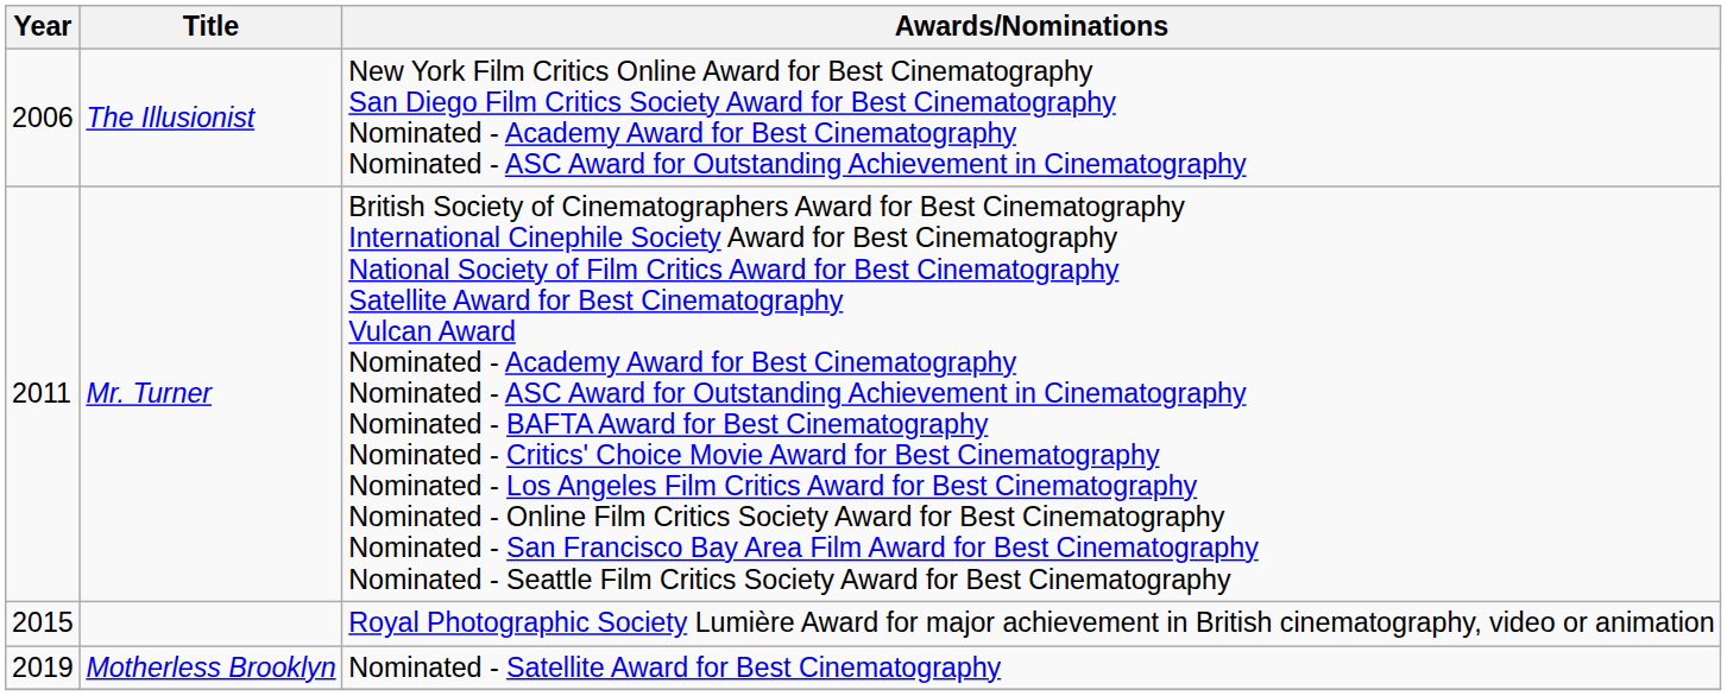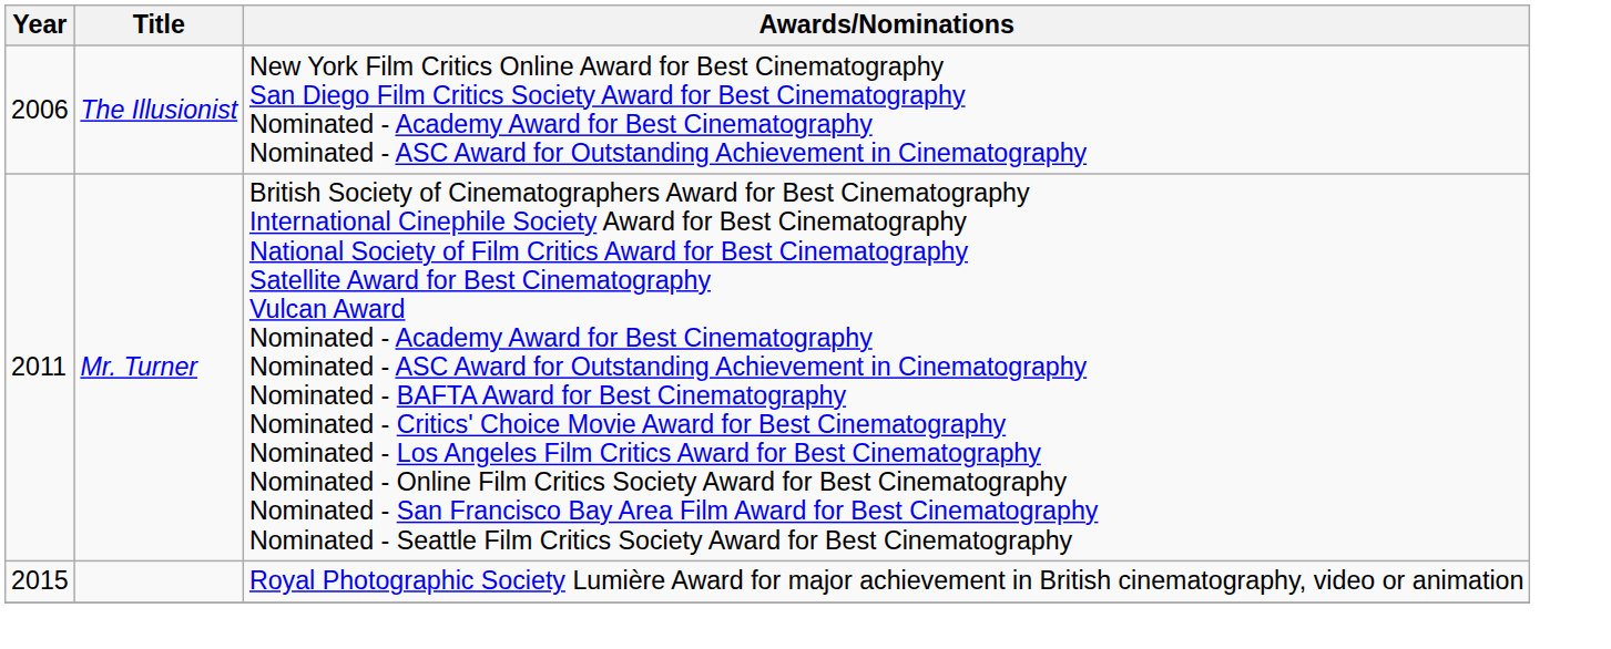 <table class="wikitable">
 <tr>
 <th>Year</th>
 <th>Title</th>
 <th>Awards/Nominations</th>
 </tr>
 <tr>
 <td>2006</td>
 <td><em><a href='#'>The Illusionist</a></em></td>
 <td>New York Film Critics Online Award for Best Cinematography <br><a href='#'>San Diego Film Critics Society Award for Best Cinematography</a><br>Nominated - <a href='#'>Academy Award for Best Cinematography</a><br>Nominated - <a href='#'>ASC Award for Outstanding Achievement in Cinematography</a></td>
 </tr>
 <tr>
 <td>2011</td>
 <td><em><a href='#'>Mr. Turner</a></em></td>
 <td>British Society of Cinematographers Award for Best Cinematography <br><a href='#'>International Cinephile Society</a> Award for Best Cinematography <br><a href='#'>National Society of Film Critics Award for Best Cinematography</a><br><a href='#'>Satellite Award for Best Cinematography</a><br><a href='#'>Vulcan Award</a><br>Nominated - <a href='#'>Academy Award for Best Cinematography</a><br>Nominated - <a href='#'>ASC Award for Outstanding Achievement in Cinematography</a><br>Nominated - <a href='#'>BAFTA Award for Best Cinematography</a><br>Nominated - <a href='#'>Critics' Choice Movie Award for Best Cinematography</a><br>Nominated - <a href='#'>Los Angeles Film Critics Award for Best Cinematography</a><br>Nominated - Online Film Critics Society Award for Best Cinematography<br>Nominated - <a href='#'>San Francisco Bay Area Film Award for Best Cinematography</a><br>Nominated - Seattle Film Critics Society Award for Best Cinematography</td>
 </tr>
 <tr>
 <td>2015</td>
 <td></td>
 <td><a href='#'>Royal Photographic Society</a> Lumière Award for major achievement in British cinematography, video or animation</td>
 </tr>
 <tr>
-<td>2019</td>
-<td><em><a href='#'>Motherless Brooklyn</a></em></td>
-<td>Nominated - <a href='#'>Satellite Award for Best Cinematography</a></td>
-</tr>
-<tr>
 </tr>
 </table>
